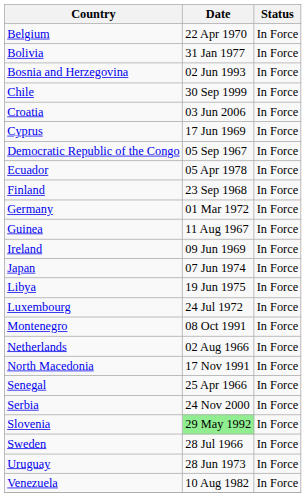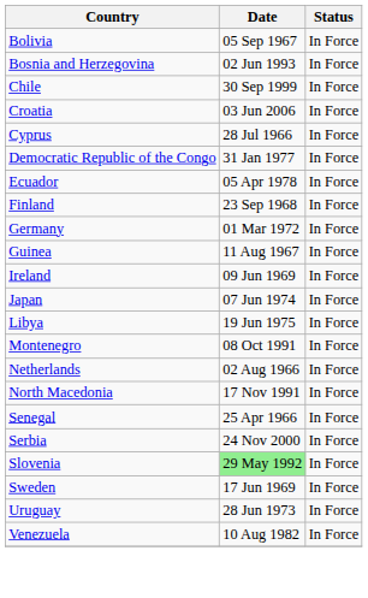 <table class="wikitable">
 <tr>
 <th>Country</th>
 <th>Date</th>
 <th>Status</th>
 </tr>
 <tr>
-<td><a href='#'>Belgium</a></td>
-<td>22 Apr 1970</td>
-<td>In Force</td>
-</tr>
-<tr>
 <td><a href='#'>Bolivia</a></td>
-<td>31 Jan 1977</td>
+<td>05 Sep 1967</td>
 <td>In Force</td>
 </tr>
 <tr>
 <td><a href='#'>Bosnia and Herzegovina</a></td>
 <td>02 Jun 1993</td>
 <td>In Force</td>
 </tr>
 <tr>
 <td><a href='#'>Chile</a></td>
 <td>30 Sep 1999</td>
 <td>In Force</td>
 </tr>
 <tr>
 <td><a href='#'>Croatia</a></td>
 <td>03 Jun 2006</td>
 <td>In Force</td>
 </tr>
 <tr>
 <td><a href='#'>Cyprus</a></td>
-<td>17 Jun 1969</td>
+<td>28 Jul 1966</td>
 <td>In Force</td>
 </tr>
 <tr>
 <td><a href='#'>Democratic Republic of the Congo</a></td>
-<td>05 Sep 1967</td>
+<td>31 Jan 1977</td>
 <td>In Force</td>
 </tr>
 <tr>
 <td><a href='#'>Ecuador</a></td>
 <td>05 Apr 1978</td>
 <td>In Force</td>
 </tr>
 <tr>
 <td><a href='#'>Finland</a></td>
 <td>23 Sep 1968</td>
 <td>In Force</td>
 </tr>
 <tr>
 <td><a href='#'>Germany</a></td>
 <td>01 Mar 1972</td>
 <td>In Force</td>
 </tr>
 <tr>
 <td><a href='#'>Guinea</a></td>
 <td>11 Aug 1967</td>
 <td>In Force</td>
 </tr>
 <tr>
 <td><a href='#'>Ireland</a></td>
 <td>09 Jun 1969</td>
 <td>In Force</td>
 </tr>
 <tr>
 <td><a href='#'>Japan</a></td>
 <td>07 Jun 1974</td>
 <td>In Force</td>
 </tr>
 <tr>
 <td><a href='#'>Libya</a></td>
 <td>19 Jun 1975</td>
 <td>In Force</td>
 </tr>
 <tr>
-<td><a href='#'>Luxembourg</a></td>
-<td>24 Jul 1972</td>
-<td>In Force</td>
-</tr>
-<tr>
 <td><a href='#'>Montenegro</a></td>
 <td>08 Oct 1991</td>
 <td>In Force</td>
 </tr>
 <tr>
 <td><a href='#'>Netherlands</a></td>
 <td>02 Aug 1966</td>
 <td>In Force</td>
 </tr>
 <tr>
 <td><a href='#'>North Macedonia</a></td>
 <td>17 Nov 1991</td>
 <td>In Force</td>
 </tr>
 <tr>
 <td><a href='#'>Senegal</a></td>
 <td>25 Apr 1966</td>
 <td>In Force</td>
 </tr>
 <tr>
 <td><a href='#'>Serbia</a></td>
 <td>24 Nov 2000</td>
 <td>In Force</td>
 </tr>
 <tr>
 <td><a href='#'>Slovenia</a></td>
 <td style="background: lightgreen;">29 May 1992</td>
 <td>In Force</td>
 </tr>
 <tr>
 <td><a href='#'>Sweden</a></td>
-<td>28 Jul 1966</td>
+<td>17 Jun 1969</td>
 <td>In Force</td>
 </tr>
 <tr>
 <td><a href='#'>Uruguay</a></td>
 <td>28 Jun 1973</td>
 <td>In Force</td>
 </tr>
 <tr>
 <td><a href='#'>Venezuela</a></td>
 <td>10 Aug 1982</td>
 <td>In Force</td>
 </tr>
 <tr>
 </tr>
 </table>
